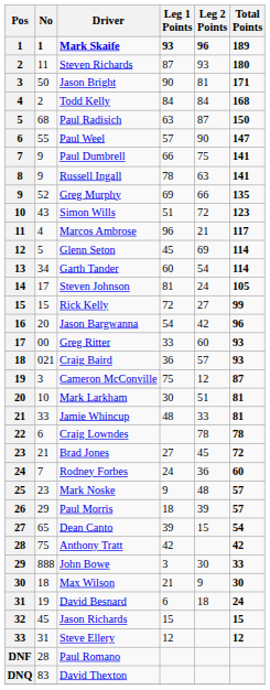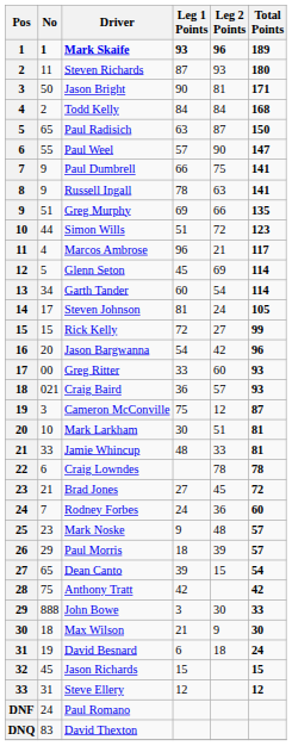 <table class="wikitable" style="font-size: 95%;">
 <tr>
 <th>Pos</th>
 <th>No</th>
 <th>Driver</th>
 <th>Leg 1<br>Points</th>
 <th>Leg 2<br>Points</th>
 <th>Total<br>Points</th>
 </tr>
 <tr style="font-weight:bold">
 <th>1</th>
 <td>1</td>
 <td> <a href='#'>Mark Skaife</a></td>
 <td>93</td>
 <td>96</td>
 <td><strong>189</strong></td>
 </tr>
 <tr>
 <th>2</th>
 <td>11</td>
 <td> <a href='#'>Steven Richards</a></td>
 <td>87</td>
 <td>93</td>
 <td><strong>180</strong></td>
 </tr>
 <tr>
 <th>3</th>
 <td>50</td>
 <td> <a href='#'>Jason Bright</a></td>
 <td>90</td>
 <td>81</td>
 <td><strong>171</strong></td>
 </tr>
 <tr>
 <th>4</th>
 <td>2</td>
 <td> <a href='#'>Todd Kelly</a></td>
 <td>84</td>
 <td>84</td>
 <td><strong>168</strong></td>
 </tr>
 <tr>
 <th>5</th>
-<td>68</td>
+<td>65</td>
 <td> <a href='#'>Paul Radisich</a></td>
 <td>63</td>
 <td>87</td>
 <td><strong>150</strong></td>
 </tr>
 <tr>
 <th>6</th>
 <td>55</td>
 <td> <a href='#'>Paul Weel</a></td>
 <td>57</td>
 <td>90</td>
 <td><strong>147</strong></td>
 </tr>
 <tr>
 <th>7</th>
 <td>9</td>
 <td> <a href='#'>Paul Dumbrell</a></td>
 <td>66</td>
 <td>75</td>
 <td><strong>141</strong></td>
 </tr>
 <tr>
 <th>8</th>
 <td>9</td>
 <td> <a href='#'>Russell Ingall</a></td>
 <td>78</td>
 <td>63</td>
 <td><strong>141</strong></td>
 </tr>
 <tr>
 <th>9</th>
-<td>52</td>
+<td>51</td>
 <td> <a href='#'>Greg Murphy</a></td>
 <td>69</td>
 <td>66</td>
 <td><strong>135</strong></td>
 </tr>
 <tr>
 <th>10</th>
-<td>43</td>
+<td>44</td>
 <td> <a href='#'>Simon Wills</a></td>
 <td>51</td>
 <td>72</td>
 <td><strong>123</strong></td>
 </tr>
 <tr>
 <th>11</th>
 <td>4</td>
 <td> <a href='#'>Marcos Ambrose</a></td>
 <td>96</td>
 <td>21</td>
 <td><strong>117</strong></td>
 </tr>
 <tr>
 <th>12</th>
 <td>5</td>
 <td> <a href='#'>Glenn Seton</a></td>
 <td>45</td>
 <td>69</td>
 <td><strong>114</strong></td>
 </tr>
 <tr>
 <th>13</th>
 <td>34</td>
 <td> <a href='#'>Garth Tander</a></td>
 <td>60</td>
 <td>54</td>
 <td><strong>114</strong></td>
 </tr>
 <tr>
 <th>14</th>
 <td>17</td>
 <td> <a href='#'>Steven Johnson</a></td>
 <td>81</td>
 <td>24</td>
 <td><strong>105</strong></td>
 </tr>
 <tr>
 <th>15</th>
 <td>15</td>
 <td> <a href='#'>Rick Kelly</a></td>
 <td>72</td>
 <td>27</td>
 <td><strong>99</strong></td>
 </tr>
 <tr>
 <th>16</th>
 <td>20</td>
 <td> <a href='#'>Jason Bargwanna</a></td>
 <td>54</td>
 <td>42</td>
 <td><strong>96</strong></td>
 </tr>
 <tr>
 <th>17</th>
 <td>00</td>
 <td> <a href='#'>Greg Ritter</a></td>
 <td>33</td>
 <td>60</td>
 <td><strong>93</strong></td>
 </tr>
 <tr>
 <th>18</th>
 <td>021</td>
 <td> <a href='#'>Craig Baird</a></td>
 <td>36</td>
 <td>57</td>
 <td><strong>93</strong></td>
 </tr>
 <tr>
 <th>19</th>
 <td>3</td>
 <td> <a href='#'>Cameron McConville</a></td>
 <td>75</td>
 <td>12</td>
 <td><strong>87</strong></td>
 </tr>
 <tr>
 <th>20</th>
 <td>10</td>
 <td> <a href='#'>Mark Larkham</a></td>
 <td>30</td>
 <td>51</td>
 <td><strong>81</strong></td>
 </tr>
 <tr>
 <th>21</th>
 <td>33</td>
 <td> <a href='#'>Jamie Whincup</a></td>
 <td>48</td>
 <td>33</td>
 <td><strong>81</strong></td>
 </tr>
 <tr>
 <th>22</th>
 <td>6</td>
 <td> <a href='#'>Craig Lowndes</a></td>
 <td></td>
 <td>78</td>
 <td><strong>78</strong></td>
 </tr>
 <tr>
 <th>23</th>
 <td>21</td>
 <td> <a href='#'>Brad Jones</a></td>
 <td>27</td>
 <td>45</td>
 <td><strong>72</strong></td>
 </tr>
 <tr>
 <th>24</th>
 <td>7</td>
 <td> <a href='#'>Rodney Forbes</a></td>
 <td>24</td>
 <td>36</td>
 <td><strong>60</strong></td>
 </tr>
 <tr>
 <th>25</th>
 <td>23</td>
 <td> <a href='#'>Mark Noske</a></td>
 <td>9</td>
 <td>48</td>
 <td><strong>57</strong></td>
 </tr>
 <tr>
 <th>26</th>
 <td>29</td>
 <td> <a href='#'>Paul Morris</a></td>
 <td>18</td>
 <td>39</td>
 <td><strong>57</strong></td>
 </tr>
 <tr>
 <th>27</th>
 <td>65</td>
 <td> <a href='#'>Dean Canto</a></td>
 <td>39</td>
 <td>15</td>
 <td><strong>54</strong></td>
 </tr>
 <tr>
 <th>28</th>
 <td>75</td>
 <td> <a href='#'>Anthony Tratt</a></td>
 <td>42</td>
 <td></td>
 <td><strong>42</strong></td>
 </tr>
 <tr>
 <th>29</th>
 <td>888</td>
 <td> <a href='#'>John Bowe</a></td>
 <td>3</td>
 <td>30</td>
 <td><strong>33</strong></td>
 </tr>
 <tr>
 <th>30</th>
 <td>18</td>
 <td> <a href='#'>Max Wilson</a></td>
 <td>21</td>
 <td>9</td>
 <td><strong>30</strong></td>
 </tr>
 <tr>
 <th>31</th>
 <td>19</td>
 <td> <a href='#'>David Besnard</a></td>
 <td>6</td>
 <td>18</td>
 <td><strong>24</strong></td>
 </tr>
 <tr>
 <th>32</th>
 <td>45</td>
 <td> <a href='#'>Jason Richards</a></td>
 <td>15</td>
 <td></td>
 <td><strong>15</strong></td>
 </tr>
 <tr>
 <th>33</th>
 <td>31</td>
 <td> <a href='#'>Steve Ellery</a></td>
 <td>12</td>
 <td></td>
 <td><strong>12</strong></td>
 </tr>
 <tr>
 <th>DNF</th>
-<td>28</td>
+<td>24</td>
 <td> <a href='#'>Paul Romano</a></td>
 <td></td>
 <td></td>
 <td></td>
 </tr>
 <tr>
 <th>DNQ</th>
 <td>83</td>
 <td> <a href='#'>David Thexton</a></td>
 <td></td>
 <td></td>
 <td></td>
 </tr>
 <tr>
 </tr>
 </table>
